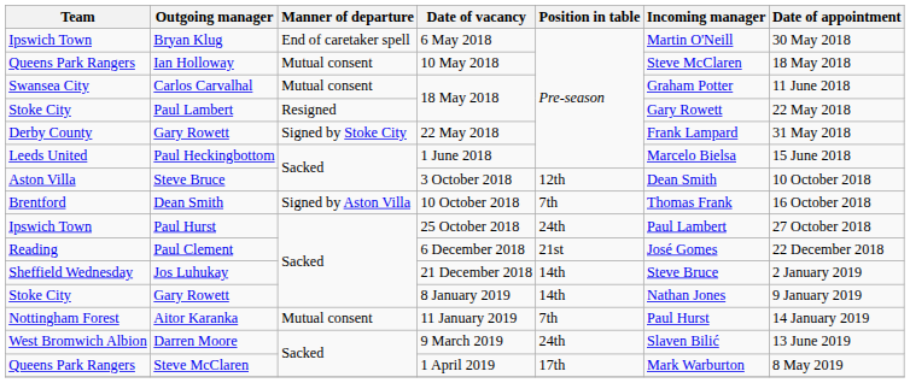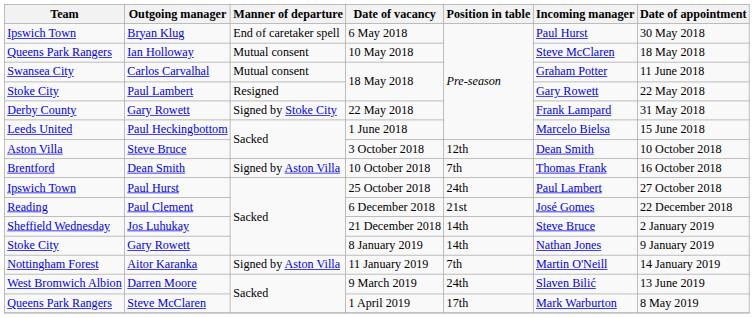 <table class="wikitable sortable">
 <tr>
 <th scope="col">Team</th>
 <th scope="col">Outgoing manager</th>
 <th scope="col">Manner of departure</th>
 <th scope="col">Date of vacancy</th>
 <th scope="col">Position in table</th>
 <th scope="col">Incoming manager</th>
 <th scope="col">Date of appointment</th>
 </tr>
 <tr>
 <td><a href='#'>Ipswich Town</a></td>
 <td> <a href='#'>Bryan Klug</a></td>
 <td>End of caretaker spell</td>
 <td>6 May 2018</td>
 <td rowspan="6"><em>Pre-season</em></td>
-<td> <a href='#'>Martin O'Neill</a></td>
+<td> <a href='#'>Paul Hurst</a></td>
 <td>30 May 2018</td>
 </tr>
 <tr>
 <td><a href='#'>Queens Park Rangers</a></td>
 <td> <a href='#'>Ian Holloway</a></td>
 <td>Mutual consent</td>
 <td>10 May 2018</td>
 <td> <a href='#'>Steve McClaren</a></td>
 <td>18 May 2018</td>
 </tr>
 <tr>
 <td><a href='#'>Swansea City</a></td>
 <td> <a href='#'>Carlos Carvalhal</a></td>
 <td>Mutual consent</td>
 <td rowspan="2">18 May 2018</td>
 <td> <a href='#'>Graham Potter</a></td>
 <td>11 June 2018</td>
 </tr>
 <tr>
 <td><a href='#'>Stoke City</a></td>
 <td> <a href='#'>Paul Lambert</a></td>
 <td>Resigned</td>
 <td> <a href='#'>Gary Rowett</a></td>
 <td>22 May 2018</td>
 </tr>
 <tr>
 <td><a href='#'>Derby County</a></td>
 <td> <a href='#'>Gary Rowett</a></td>
 <td>Signed by <a href='#'>Stoke City</a></td>
 <td>22 May 2018</td>
 <td> <a href='#'>Frank Lampard</a></td>
 <td>31 May 2018</td>
 </tr>
 <tr>
 <td><a href='#'>Leeds United</a></td>
 <td> <a href='#'>Paul Heckingbottom</a></td>
 <td rowspan="2">Sacked</td>
 <td>1 June 2018</td>
 <td> <a href='#'>Marcelo Bielsa</a></td>
 <td>15 June 2018</td>
 </tr>
 <tr>
 <td><a href='#'>Aston Villa</a></td>
 <td> <a href='#'>Steve Bruce</a></td>
 <td>3 October 2018</td>
 <td>12th</td>
 <td> <a href='#'>Dean Smith</a></td>
 <td>10 October 2018</td>
 </tr>
 <tr>
 <td><a href='#'>Brentford</a></td>
 <td> <a href='#'>Dean Smith</a></td>
 <td>Signed by <a href='#'>Aston Villa</a></td>
 <td>10 October 2018</td>
 <td>7th</td>
 <td> <a href='#'>Thomas Frank</a></td>
 <td>16 October 2018</td>
 </tr>
 <tr>
 <td><a href='#'>Ipswich Town</a></td>
 <td> <a href='#'>Paul Hurst</a></td>
 <td rowspan="4">Sacked</td>
 <td>25 October 2018</td>
 <td>24th</td>
 <td> <a href='#'>Paul Lambert</a></td>
 <td>27 October 2018</td>
 </tr>
 <tr>
 <td><a href='#'>Reading</a></td>
 <td> <a href='#'>Paul Clement</a></td>
 <td>6 December 2018</td>
 <td>21st</td>
 <td> <a href='#'>José Gomes</a></td>
 <td>22 December 2018</td>
 </tr>
 <tr>
 <td><a href='#'>Sheffield Wednesday</a></td>
 <td> <a href='#'>Jos Luhukay</a></td>
 <td>21 December 2018</td>
 <td>14th</td>
 <td> <a href='#'>Steve Bruce</a></td>
 <td>2 January 2019</td>
 </tr>
 <tr>
 <td><a href='#'>Stoke City</a></td>
 <td> <a href='#'>Gary Rowett</a></td>
 <td>8 January 2019</td>
 <td>14th</td>
 <td> <a href='#'>Nathan Jones</a></td>
 <td>9 January 2019</td>
 </tr>
 <tr>
 <td><a href='#'>Nottingham Forest</a></td>
 <td> <a href='#'>Aitor Karanka</a></td>
-<td>Mutual consent</td>
+<td>Signed by <a href='#'>Aston Villa</a></td>
 <td>11 January 2019</td>
 <td>7th</td>
-<td> <a href='#'>Paul Hurst</a></td>
+<td> <a href='#'>Martin O'Neill</a></td>
 <td>14 January 2019</td>
 </tr>
 <tr>
 <td><a href='#'>West Bromwich Albion</a></td>
 <td> <a href='#'>Darren Moore</a></td>
 <td rowspan="2">Sacked</td>
 <td>9 March 2019</td>
 <td>24th</td>
 <td> <a href='#'>Slaven Bilić</a></td>
 <td>13 June 2019</td>
 </tr>
 <tr>
 <td><a href='#'>Queens Park Rangers</a></td>
 <td> <a href='#'>Steve McClaren</a></td>
 <td>1 April 2019</td>
 <td>17th</td>
 <td> <a href='#'>Mark Warburton</a></td>
 <td>8 May 2019</td>
 </tr>
 <tr>
 </tr>
 </table>
